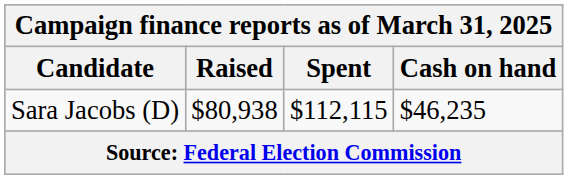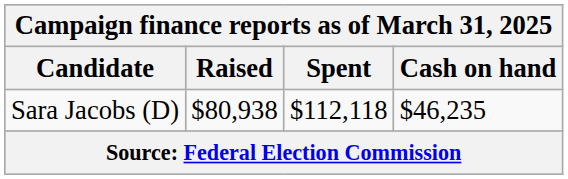 <table class="wikitable sortable">
 <tr>
 <th colspan=4>Campaign finance reports as of March 31, 2025</th>
 </tr>
 <tr style="text-align:center;">
 <th>Candidate</th>
 <th>Raised</th>
 <th>Spent</th>
 <th>Cash on hand</th>
 </tr>
 <tr>
 <td>Sara Jacobs (D)</td>
 <td>$80,938</td>
-<td>$112,115</td>
+<td>$112,118</td>
 <td>$46,235</td>
 </tr>
 <tr>
 <th colspan="4"><small>Source: <a href='#'>Federal Election Commission</a></small></th>
 </tr>
 </table>
